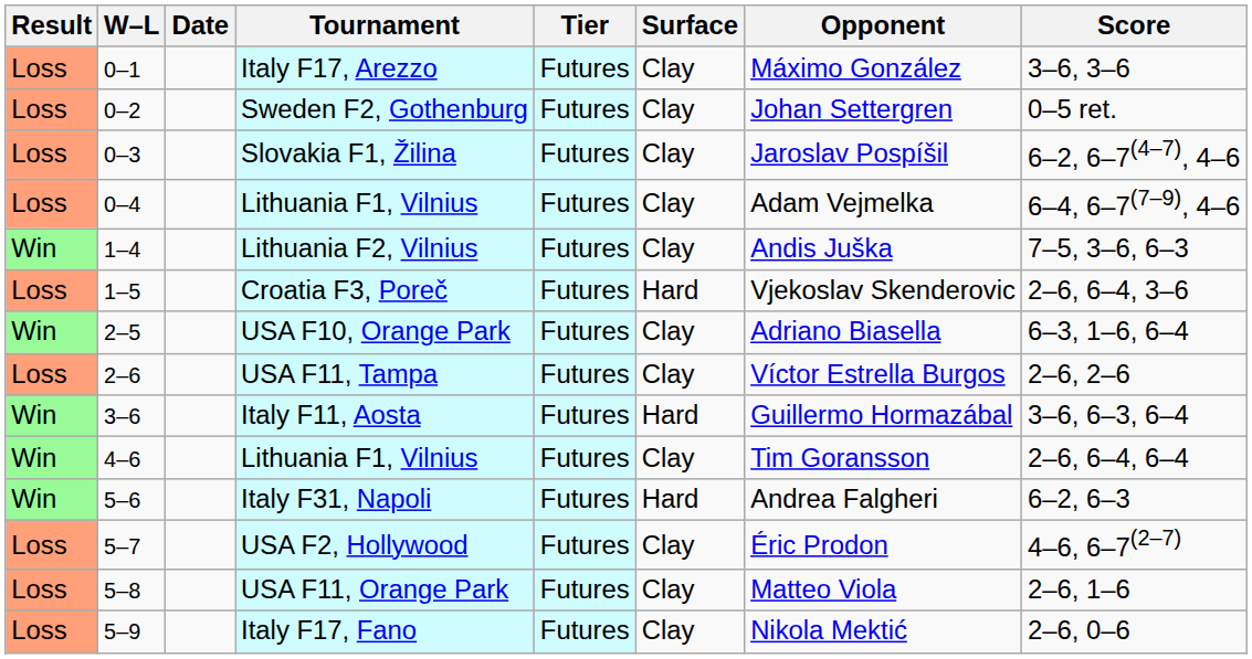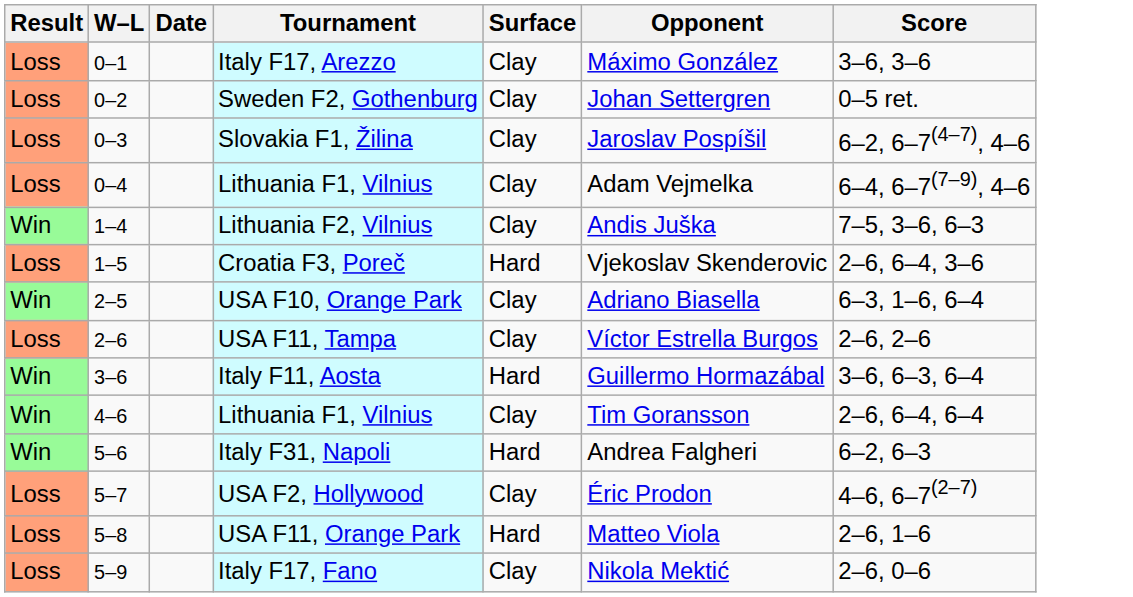 <table class="sortable wikitable">
 <tr>
 <th>Result</th>
 <th class="unsortable">W–L</th>
 <th>Date</th>
 <th>Tournament</th>
-<th>Tier</th>
 <th>Surface</th>
 <th>Opponent</th>
 <th class="unsortable">Score</th>
 </tr>
 <tr>
 <td bgcolor=FFA07A>Loss</td>
 <td><small>0–1</small></td>
 <td></td>
 <td style="background:#cffcff;">Italy F17, <a href='#'>Arezzo</a></td>
-<td style="background:#cffcff;">Futures</td>
 <td>Clay</td>
 <td> <a href='#'>Máximo González</a></td>
 <td>3–6, 3–6</td>
 </tr>
 <tr>
 <td bgcolor=FFA07A>Loss</td>
 <td><small>0–2</small></td>
 <td></td>
 <td style="background:#cffcff;">Sweden F2, <a href='#'>Gothenburg</a></td>
-<td style="background:#cffcff;">Futures</td>
 <td>Clay</td>
 <td> <a href='#'>Johan Settergren</a></td>
 <td>0–5 ret.</td>
 </tr>
 <tr>
 <td bgcolor=FFA07A>Loss</td>
 <td><small>0–3</small></td>
 <td></td>
 <td style="background:#cffcff;">Slovakia F1, <a href='#'>Žilina</a></td>
-<td style="background:#cffcff;">Futures</td>
 <td>Clay</td>
 <td> <a href='#'>Jaroslav Pospíšil</a></td>
 <td>6–2, 6–7<sup>(4–7)</sup>, 4–6</td>
 </tr>
 <tr>
 <td bgcolor=FFA07A>Loss</td>
 <td><small>0–4</small></td>
 <td></td>
 <td style="background:#cffcff;">Lithuania F1, <a href='#'>Vilnius</a></td>
-<td style="background:#cffcff;">Futures</td>
 <td>Clay</td>
 <td> Adam Vejmelka</td>
 <td>6–4, 6–7<sup>(7–9)</sup>, 4–6</td>
 </tr>
 <tr>
 <td bgcolor=98FB98>Win</td>
 <td><small>1–4</small></td>
 <td></td>
 <td style="background:#cffcff;">Lithuania F2, <a href='#'>Vilnius</a></td>
-<td style="background:#cffcff;">Futures</td>
 <td>Clay</td>
 <td> <a href='#'>Andis Juška</a></td>
 <td>7–5, 3–6, 6–3</td>
 </tr>
 <tr>
 <td bgcolor=FFA07A>Loss</td>
 <td><small>1–5</small></td>
 <td></td>
 <td style="background:#cffcff;">Croatia F3, <a href='#'>Poreč</a></td>
-<td style="background:#cffcff;">Futures</td>
 <td>Hard</td>
 <td> Vjekoslav Skenderovic</td>
 <td>2–6, 6–4, 3–6</td>
 </tr>
 <tr>
 <td bgcolor=98FB98>Win</td>
 <td><small>2–5</small></td>
 <td></td>
 <td style="background:#cffcff;">USA F10, <a href='#'>Orange Park</a></td>
-<td style="background:#cffcff;">Futures</td>
 <td>Clay</td>
 <td> <a href='#'>Adriano Biasella</a></td>
 <td>6–3, 1–6, 6–4</td>
 </tr>
 <tr>
 <td bgcolor=FFA07A>Loss</td>
 <td><small>2–6</small></td>
 <td></td>
 <td style="background:#cffcff;">USA F11, <a href='#'>Tampa</a></td>
-<td style="background:#cffcff;">Futures</td>
 <td>Clay</td>
 <td> <a href='#'>Víctor Estrella Burgos</a></td>
 <td>2–6, 2–6</td>
 </tr>
 <tr>
 <td bgcolor=98FB98>Win</td>
 <td><small>3–6</small></td>
 <td></td>
 <td style="background:#cffcff;">Italy F11, <a href='#'>Aosta</a></td>
-<td style="background:#cffcff;">Futures</td>
 <td>Hard</td>
 <td> <a href='#'>Guillermo Hormazábal</a></td>
 <td>3–6, 6–3, 6–4</td>
 </tr>
 <tr>
 <td bgcolor=98FB98>Win</td>
 <td><small>4–6</small></td>
 <td></td>
 <td style="background:#cffcff;">Lithuania F1, <a href='#'>Vilnius</a></td>
-<td style="background:#cffcff;">Futures</td>
 <td>Clay</td>
 <td> <a href='#'>Tim Goransson</a></td>
 <td>2–6, 6–4, 6–4</td>
 </tr>
 <tr>
 <td bgcolor=98FB98>Win</td>
 <td><small>5–6</small></td>
 <td></td>
 <td style="background:#cffcff;">Italy F31, <a href='#'>Napoli</a></td>
-<td style="background:#cffcff;">Futures</td>
 <td>Hard</td>
 <td> Andrea Falgheri</td>
 <td>6–2, 6–3</td>
 </tr>
 <tr>
 <td bgcolor=FFA07A>Loss</td>
 <td><small>5–7</small></td>
 <td></td>
 <td style="background:#cffcff;">USA F2, <a href='#'>Hollywood</a></td>
-<td style="background:#cffcff;">Futures</td>
 <td>Clay</td>
 <td> <a href='#'>Éric Prodon</a></td>
 <td>4–6, 6–7<sup>(2–7)</sup></td>
 </tr>
 <tr>
 <td bgcolor=FFA07A>Loss</td>
 <td><small>5–8</small></td>
 <td></td>
 <td style="background:#cffcff;">USA F11, <a href='#'>Orange Park</a></td>
-<td style="background:#cffcff;">Futures</td>
-<td>Clay</td>
+<td>Hard</td>
 <td> <a href='#'>Matteo Viola</a></td>
 <td>2–6, 1–6</td>
 </tr>
 <tr>
 <td bgcolor=FFA07A>Loss</td>
 <td><small>5–9</small></td>
 <td></td>
 <td style="background:#cffcff;">Italy F17, <a href='#'>Fano</a></td>
-<td style="background:#cffcff;">Futures</td>
 <td>Clay</td>
 <td> <a href='#'>Nikola Mektić</a></td>
 <td>2–6, 0–6</td>
 </tr>
 </table>
